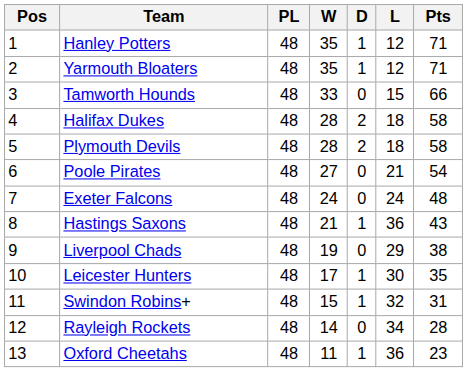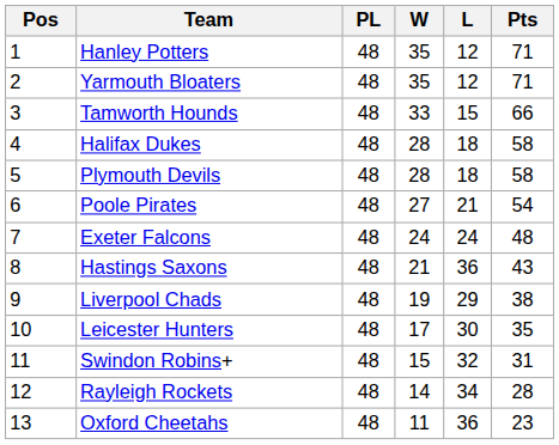 <table class=wikitable width="450" style="background:#FFFFFF;">
 <tr>
 <th>Pos</th>
 <th>Team</th>
 <th>PL</th>
 <th>W</th>
-<th>D</th>
 <th>L</th>
 <th>Pts</th>
 </tr>
 <tr>
 <td>1</td>
 <td><a href='#'>Hanley Potters</a></td>
 <td align="center">48</td>
 <td align="center">35</td>
-<td align="center">1</td>
 <td align="center">12</td>
 <td align="center">71</td>
 </tr>
 <tr>
 <td>2</td>
 <td><a href='#'>Yarmouth Bloaters</a></td>
 <td align="center">48</td>
 <td align="center">35</td>
-<td align="center">1</td>
 <td align="center">12</td>
 <td align="center">71</td>
 </tr>
 <tr>
 <td>3</td>
 <td><a href='#'>Tamworth Hounds</a></td>
 <td align="center">48</td>
 <td align="center">33</td>
-<td align="center">0</td>
 <td align="center">15</td>
 <td align="center">66</td>
 </tr>
 <tr>
 <td>4</td>
 <td><a href='#'>Halifax Dukes</a></td>
 <td align="center">48</td>
 <td align="center">28</td>
-<td align="center">2</td>
 <td align="center">18</td>
 <td align="center">58</td>
 </tr>
 <tr>
 <td>5</td>
 <td><a href='#'>Plymouth Devils</a></td>
 <td align="center">48</td>
 <td align="center">28</td>
-<td align="center">2</td>
 <td align="center">18</td>
 <td align="center">58</td>
 </tr>
 <tr>
 <td>6</td>
 <td><a href='#'>Poole Pirates</a></td>
 <td align="center">48</td>
 <td align="center">27</td>
-<td align="center">0</td>
 <td align="center">21</td>
 <td align="center">54</td>
 </tr>
 <tr>
 <td>7</td>
 <td><a href='#'>Exeter Falcons</a></td>
 <td align="center">48</td>
 <td align="center">24</td>
-<td align="center">0</td>
 <td align="center">24</td>
 <td align="center">48</td>
 </tr>
 <tr>
 <td>8</td>
 <td><a href='#'>Hastings Saxons</a></td>
 <td align="center">48</td>
 <td align="center">21</td>
-<td align="center">1</td>
 <td align="center">36</td>
 <td align="center">43</td>
 </tr>
 <tr>
 <td>9</td>
 <td><a href='#'>Liverpool Chads</a></td>
 <td align="center">48</td>
 <td align="center">19</td>
-<td align="center">0</td>
 <td align="center">29</td>
 <td align="center">38</td>
 </tr>
 <tr>
 <td>10</td>
 <td><a href='#'>Leicester Hunters</a></td>
 <td align="center">48</td>
 <td align="center">17</td>
-<td align="center">1</td>
 <td align="center">30</td>
 <td align="center">35</td>
 </tr>
 <tr>
 <td>11</td>
 <td><a href='#'>Swindon Robins</a>+</td>
 <td align="center">48</td>
 <td align="center">15</td>
-<td align="center">1</td>
 <td align="center">32</td>
 <td align="center">31</td>
 </tr>
 <tr>
 <td>12</td>
 <td><a href='#'>Rayleigh Rockets</a></td>
 <td align="center">48</td>
 <td align="center">14</td>
-<td align="center">0</td>
 <td align="center">34</td>
 <td align="center">28</td>
 </tr>
 <tr>
 <td>13</td>
 <td><a href='#'>Oxford Cheetahs</a></td>
 <td align="center">48</td>
 <td align="center">11</td>
-<td align="center">1</td>
 <td align="center">36</td>
 <td align="center">23</td>
 </tr>
 </table>
